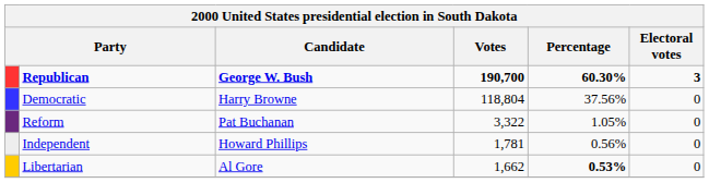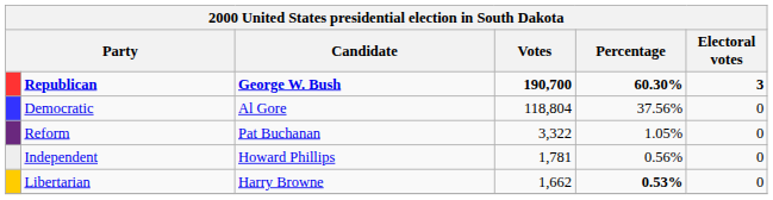 <table class="wikitable" style="font-size: 95%;">
 <tr>
 <th colspan="6">2000 United States presidential election in South Dakota</th>
 </tr>
 <tr>
 <th colspan="2" style="width: 15em">Party</th>
 <th style="width: 17em">Candidate</th>
 <th style="width: 5em">Votes</th>
 <th style="width: 7em">Percentage</th>
 <th style="width: 5em">Electoral votes</th>
 </tr>
 <tr>
 <th style="background-color:#FF3333; width: 3px"></th>
 <td style="width: 130px"><strong><a href='#'>Republican</a></strong></td>
 <td><strong><a href='#'>George W. Bush</a></strong></td>
 <td align="right"><strong>190,700</strong></td>
 <td align="right"><strong>60.30%</strong></td>
 <td align="right"><strong>3</strong></td>
 </tr>
 <tr>
 <th style="background-color:#3333FF; width: 3px"></th>
 <td style="width: 130px"><a href='#'>Democratic</a></td>
-<td><a href='#'>Harry Browne</a></td>
+<td><a href='#'>Al Gore</a></td>
 <td align="right">118,804</td>
 <td align="right">37.56%</td>
 <td align="right">0</td>
 </tr>
 <tr>
 <th style="background-color:#6A287E; width: 3px"></th>
 <td style="width: 130px"><a href='#'>Reform</a></td>
 <td><a href='#'>Pat Buchanan</a></td>
 <td align="right">3,322</td>
 <td align="right">1.05%</td>
 <td align="right">0</td>
 </tr>
 <tr>
 <th style="background-color:#EEEEEE; width: 3px"></th>
 <td style="width: 130px"><a href='#'>Independent</a></td>
 <td><a href='#'>Howard Phillips</a></td>
 <td align="right">1,781</td>
 <td align="right">0.56%</td>
 <td align="right">0</td>
 </tr>
 <tr>
 <th style="background-color:#FFCC00; width: 3px"></th>
 <td style="width: 130px"><a href='#'>Libertarian</a></td>
-<td><a href='#'>Al Gore</a></td>
+<td><a href='#'>Harry Browne</a></td>
 <td align="right">1,662</td>
 <td align="right"><strong>0.53%</strong></td>
 <td align="right">0</td>
 </tr>
 <tr>
 </tr>
 </table>
